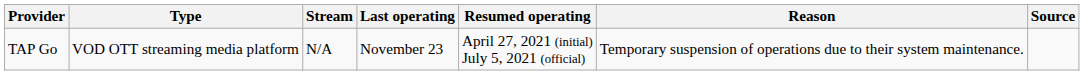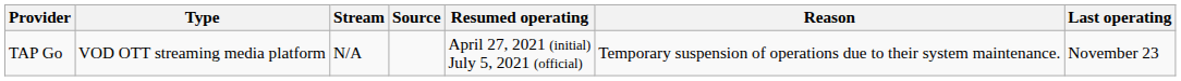 <table class="wikitable">
 <tr>
 <th>Provider</th>
 <th>Type</th>
 <th>Stream</th>
-<th>Last operating</th>
+<th>Source</th>
 <th>Resumed operating</th>
 <th>Reason</th>
-<th>Source</th>
+<th>Last operating</th>
 </tr>
 <tr>
 <td>TAP Go</td>
 <td>VOD OTT streaming media platform</td>
 <td>N/A</td>
-<td>November 23</td>
+<td></td>
 <td>April 27, 2021 <small>(initial)</small><br>July 5, 2021 <small>(official)</small></td>
 <td>Temporary suspension of operations due to their system maintenance.</td>
-<td></td>
+<td>November 23</td>
 </tr>
 </table>
